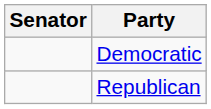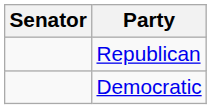 <table class="wikitable">
 <tr>
 <th>Senator</th>
 <th>Party</th>
 </tr>
 <tr>
 <td></td>
-<td><a href='#'>Democratic</a></td>
+<td><a href='#'>Republican</a></td>
 </tr>
 <tr>
 <td></td>
-<td><a href='#'>Republican</a></td>
+<td><a href='#'>Democratic</a></td>
 </tr>
 </table>
